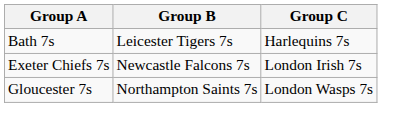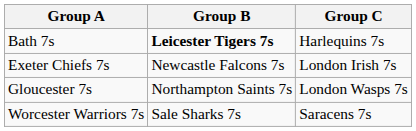 <table class="wikitable">
 <tr>
 <th>Group A</th>
 <th>Group B</th>
 <th>Group C</th>
 </tr>
 <tr>
 <td>Bath 7s</td>
-<td>Leicester Tigers 7s</td>
+<td><strong>Leicester Tigers 7s</strong></td>
 <td>Harlequins 7s</td>
 </tr>
 <tr>
 <td>Exeter Chiefs 7s</td>
 <td>Newcastle Falcons 7s</td>
 <td>London Irish 7s</td>
 </tr>
 <tr>
 <td>Gloucester 7s</td>
 <td>Northampton Saints 7s</td>
 <td>London Wasps 7s</td>
 </tr>
+<tr>
+<td>Worcester Warriors 7s</td>
+<td>Sale Sharks 7s</td>
+<td>Saracens 7s</td>
+</tr>
 </table>
